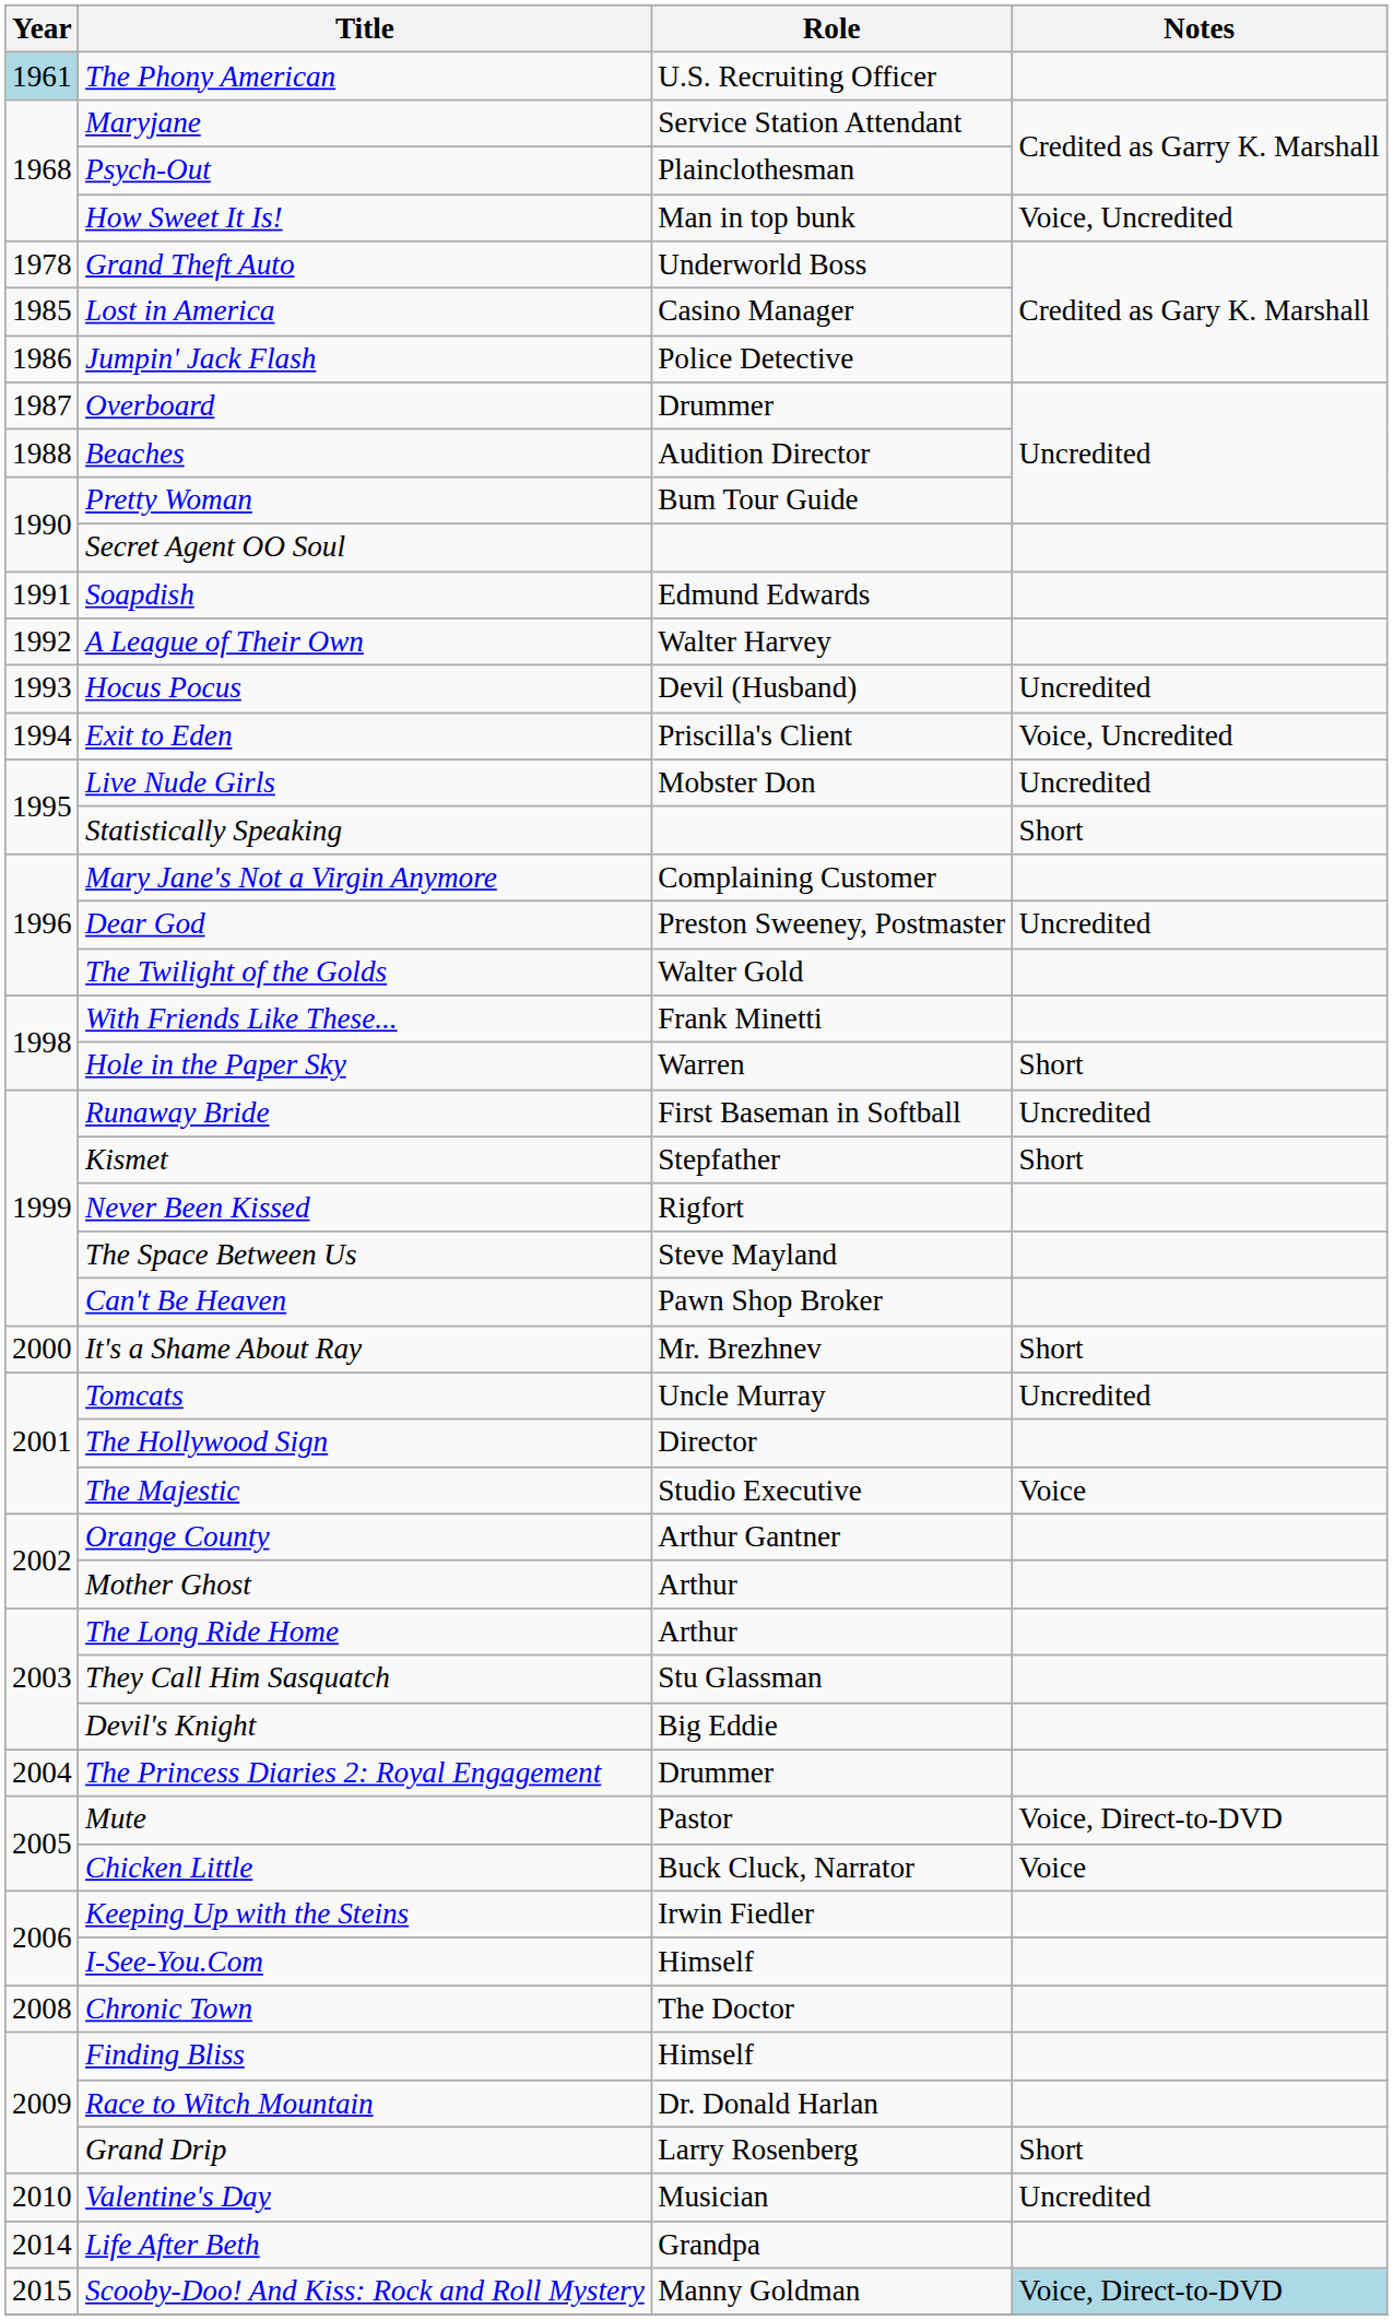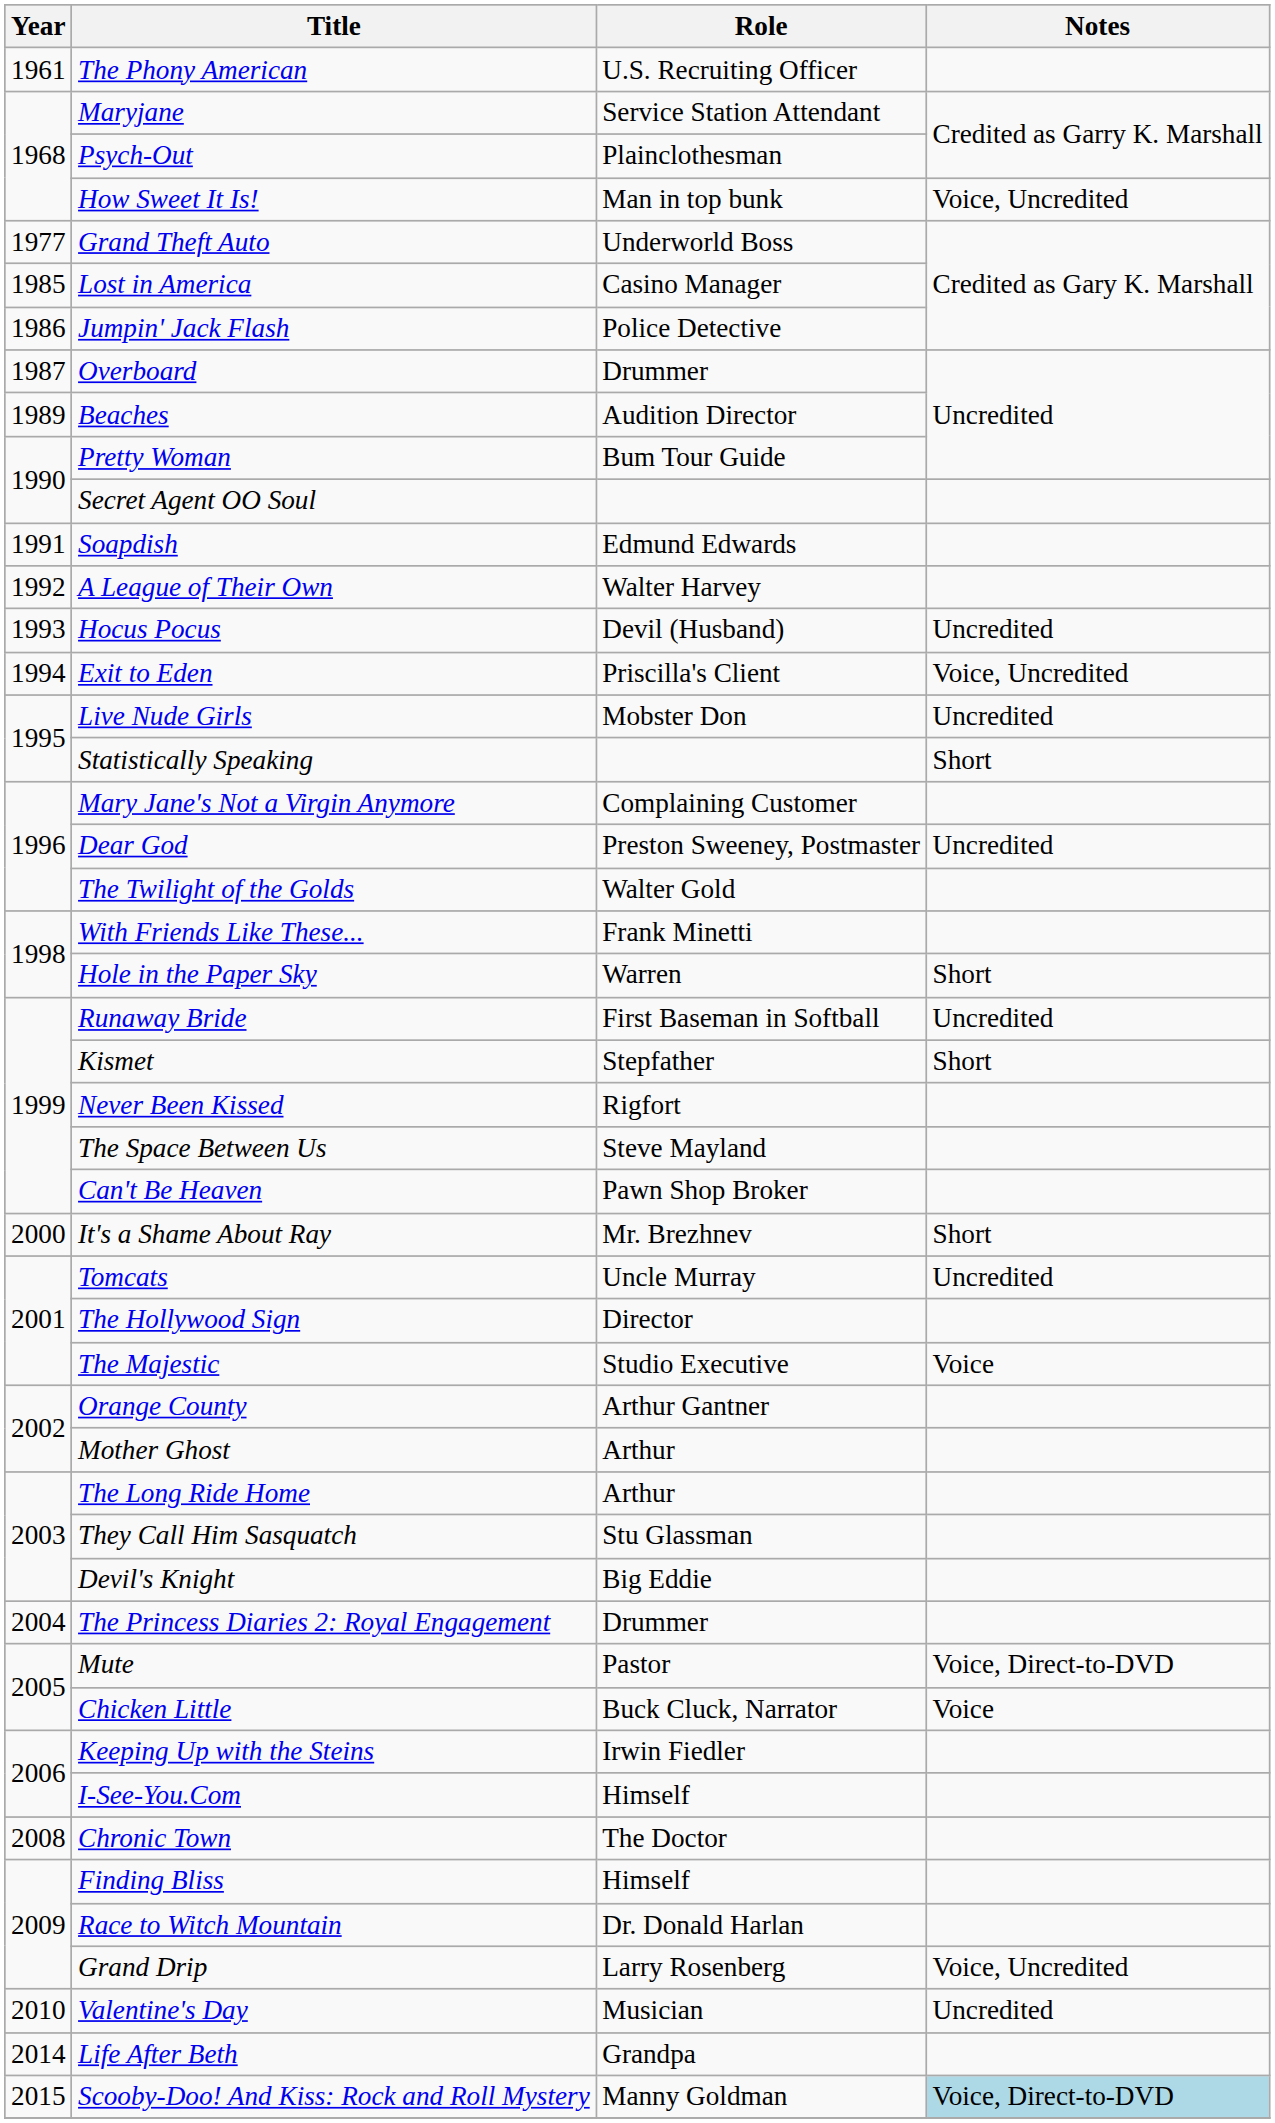 <table class="wikitable sortable">
 <tr>
 <th>Year</th>
 <th>Title</th>
 <th>Role</th>
 <th>Notes</th>
 </tr>
 <tr>
-<td style="background: lightblue;">1961</td>
+<td>1961</td>
 <td><em><a href='#'>The Phony American</a></em></td>
 <td>U.S. Recruiting Officer</td>
 <td></td>
 </tr>
 <tr>
 <td rowspan=3>1968</td>
 <td><em><a href='#'>Maryjane</a></em></td>
 <td>Service Station Attendant</td>
 <td rowspan=2>Credited as Garry K. Marshall</td>
 </tr>
 <tr>
 <td><em><a href='#'>Psych-Out</a></em></td>
 <td>Plainclothesman</td>
 </tr>
 <tr>
 <td><em><a href='#'>How Sweet It Is!</a></em></td>
 <td>Man in top bunk</td>
 <td>Voice, Uncredited</td>
 </tr>
 <tr>
-<td>1978</td>
+<td>1977</td>
 <td><em><a href='#'>Grand Theft Auto</a></em></td>
 <td>Underworld Boss</td>
 <td rowspan=3>Credited as Gary K. Marshall</td>
 </tr>
 <tr>
 <td>1985</td>
 <td><em><a href='#'>Lost in America</a></em></td>
 <td>Casino Manager</td>
 </tr>
 <tr>
 <td>1986</td>
 <td><em><a href='#'>Jumpin' Jack Flash</a></em></td>
 <td>Police Detective</td>
 </tr>
 <tr>
 <td>1987</td>
 <td><em><a href='#'>Overboard</a></em></td>
 <td>Drummer</td>
 <td rowspan=3>Uncredited</td>
 </tr>
 <tr>
-<td>1988</td>
+<td>1989</td>
 <td><em><a href='#'>Beaches</a></em></td>
 <td>Audition Director</td>
 </tr>
 <tr>
 <td rowspan=2>1990</td>
 <td><em><a href='#'>Pretty Woman</a></em></td>
 <td>Bum Tour Guide</td>
 </tr>
 <tr>
 <td><em>Secret Agent OO Soul</em></td>
 <td></td>
 <td></td>
 </tr>
 <tr>
 <td>1991</td>
 <td><em><a href='#'>Soapdish</a></em></td>
 <td>Edmund Edwards</td>
 <td></td>
 </tr>
 <tr>
 <td>1992</td>
 <td><em><a href='#'>A League of Their Own</a></em></td>
 <td>Walter Harvey</td>
 <td></td>
 </tr>
 <tr>
 <td>1993</td>
 <td><em><a href='#'>Hocus Pocus</a></em></td>
 <td>Devil (Husband)</td>
 <td>Uncredited</td>
 </tr>
 <tr>
 <td>1994</td>
 <td><em><a href='#'>Exit to Eden</a></em></td>
 <td>Priscilla's Client</td>
 <td>Voice, Uncredited</td>
 </tr>
 <tr>
 <td rowspan=2>1995</td>
 <td><em><a href='#'>Live Nude Girls</a></em></td>
 <td>Mobster Don</td>
 <td>Uncredited</td>
 </tr>
 <tr>
 <td><em>Statistically Speaking</em></td>
 <td></td>
 <td>Short</td>
 </tr>
 <tr>
 <td rowspan=3>1996</td>
 <td><em><a href='#'>Mary Jane's Not a Virgin Anymore</a></em></td>
 <td>Complaining Customer</td>
 <td></td>
 </tr>
 <tr>
 <td><em><a href='#'>Dear God</a></em></td>
 <td>Preston Sweeney, Postmaster</td>
 <td>Uncredited</td>
 </tr>
 <tr>
 <td><em><a href='#'>The Twilight of the Golds</a></em></td>
 <td>Walter Gold</td>
 <td></td>
 </tr>
 <tr>
 <td rowspan=2>1998</td>
 <td><em><a href='#'>With Friends Like These...</a></em></td>
 <td>Frank Minetti</td>
 <td></td>
 </tr>
 <tr>
 <td><em><a href='#'>Hole in the Paper Sky</a></em></td>
 <td>Warren</td>
 <td>Short</td>
 </tr>
 <tr>
 <td rowspan=5>1999</td>
 <td><em><a href='#'>Runaway Bride</a></em></td>
 <td>First Baseman in Softball</td>
 <td>Uncredited</td>
 </tr>
 <tr>
 <td><em>Kismet</em></td>
 <td>Stepfather</td>
 <td>Short</td>
 </tr>
 <tr>
 <td><em><a href='#'>Never Been Kissed</a></em></td>
 <td>Rigfort</td>
 <td></td>
 </tr>
 <tr>
 <td><em>The Space Between Us</em></td>
 <td>Steve Mayland</td>
 <td></td>
 </tr>
 <tr>
 <td><em><a href='#'>Can't Be Heaven</a></em></td>
 <td>Pawn Shop Broker</td>
 <td></td>
 </tr>
 <tr>
 <td>2000</td>
 <td><em>It's a Shame About Ray</em></td>
 <td>Mr. Brezhnev</td>
 <td>Short</td>
 </tr>
 <tr>
 <td rowspan=3>2001</td>
 <td><em><a href='#'>Tomcats</a></em></td>
 <td>Uncle Murray</td>
 <td>Uncredited</td>
 </tr>
 <tr>
 <td><em><a href='#'>The Hollywood Sign</a></em></td>
 <td>Director</td>
 <td></td>
 </tr>
 <tr>
 <td><em><a href='#'>The Majestic</a></em></td>
 <td>Studio Executive</td>
 <td>Voice</td>
 </tr>
 <tr>
 <td rowspan=2>2002</td>
 <td><em><a href='#'>Orange County</a></em></td>
 <td>Arthur Gantner</td>
 <td></td>
 </tr>
 <tr>
 <td><em>Mother Ghost</em></td>
 <td>Arthur</td>
 <td></td>
 </tr>
 <tr>
 <td rowspan=3>2003</td>
 <td><em><a href='#'>The Long Ride Home</a></em></td>
 <td>Arthur</td>
 <td></td>
 </tr>
 <tr>
 <td><em>They Call Him Sasquatch</em></td>
 <td>Stu Glassman</td>
 <td></td>
 </tr>
 <tr>
 <td><em>Devil's Knight</em></td>
 <td>Big Eddie</td>
 <td></td>
 </tr>
 <tr>
 <td>2004</td>
 <td><em><a href='#'>The Princess Diaries 2: Royal Engagement</a></em></td>
 <td>Drummer</td>
 <td></td>
 </tr>
 <tr>
 <td rowspan=2>2005</td>
 <td><em>Mute</em></td>
 <td>Pastor</td>
 <td>Voice, Direct-to-DVD</td>
 </tr>
 <tr>
 <td><em><a href='#'>Chicken Little</a></em></td>
 <td>Buck Cluck, Narrator</td>
 <td>Voice</td>
 </tr>
 <tr>
 <td rowspan=2>2006</td>
 <td><em><a href='#'>Keeping Up with the Steins</a></em></td>
 <td>Irwin Fiedler</td>
 <td></td>
 </tr>
 <tr>
 <td><em><a href='#'>I-See-You.Com</a></em></td>
 <td>Himself</td>
 <td></td>
 </tr>
 <tr>
 <td>2008</td>
 <td><em><a href='#'>Chronic Town</a></em></td>
 <td>The Doctor</td>
 <td></td>
 </tr>
 <tr>
 <td rowspan=3>2009</td>
 <td><em><a href='#'>Finding Bliss</a></em></td>
 <td>Himself</td>
 <td></td>
 </tr>
 <tr>
 <td><em><a href='#'>Race to Witch Mountain</a></em></td>
 <td>Dr. Donald Harlan</td>
 <td></td>
 </tr>
 <tr>
 <td><em>Grand Drip</em></td>
 <td>Larry Rosenberg</td>
-<td>Short</td>
+<td>Voice, Uncredited</td>
 </tr>
 <tr>
 <td>2010</td>
 <td><em><a href='#'>Valentine's Day</a></em></td>
 <td>Musician</td>
 <td>Uncredited</td>
 </tr>
 <tr>
 <td>2014</td>
 <td><em><a href='#'>Life After Beth</a></em></td>
 <td>Grandpa</td>
 <td></td>
 </tr>
 <tr>
 <td>2015</td>
 <td><em><a href='#'>Scooby-Doo! And Kiss: Rock and Roll Mystery</a></em></td>
 <td>Manny Goldman</td>
 <td style="background: lightblue;">Voice, Direct-to-DVD</td>
 </tr>
 <tr>
 </tr>
 </table>
